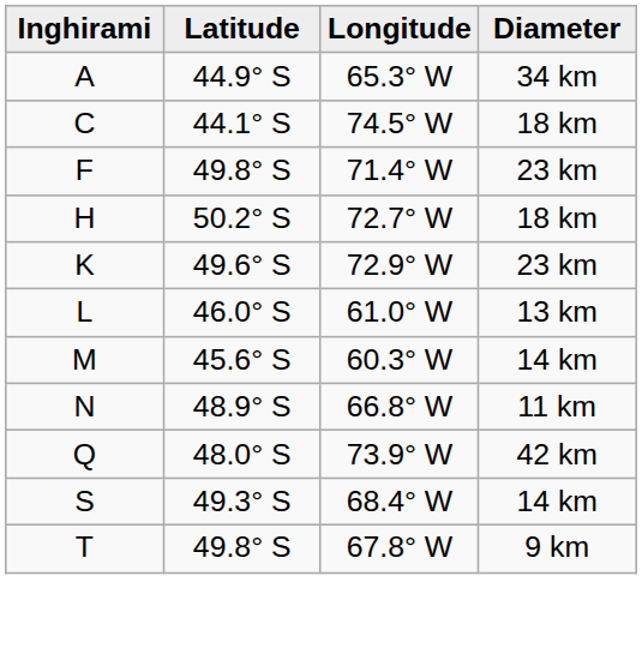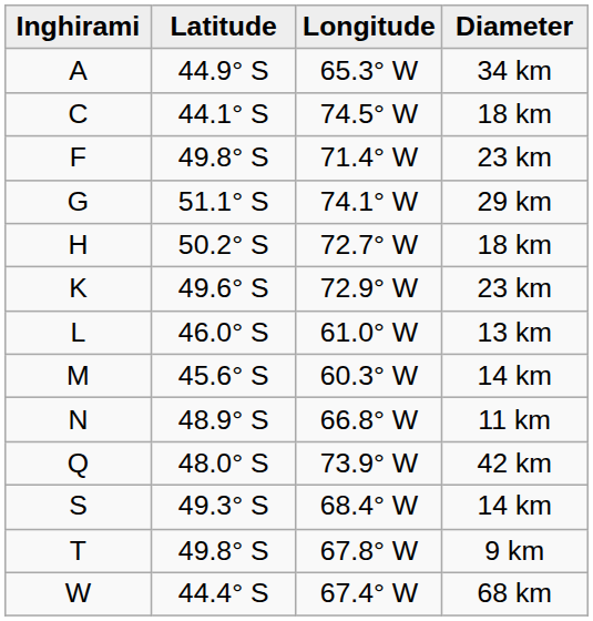 <table class="wikitable">
 <tr>
 <th width="25%" style="background:#eeeeee;">Inghirami</th>
 <th width="25%" style="background:#eeeeee;">Latitude</th>
 <th width="25%" style="background:#eeeeee;">Longitude</th>
 <th width="25%" style="background:#eeeeee;">Diameter</th>
 </tr>
 <tr>
 <td align="center">A</td>
 <td align="center">44.9° S</td>
 <td align="center">65.3° W</td>
 <td align="center">34 km</td>
 </tr>
 <tr>
 <td align="center">C</td>
 <td align="center">44.1° S</td>
 <td align="center">74.5° W</td>
 <td align="center">18 km</td>
 </tr>
 <tr>
 <td align="center">F</td>
 <td align="center">49.8° S</td>
 <td align="center">71.4° W</td>
 <td align="center">23 km</td>
+</tr>
+<tr>
+<td align="center">G</td>
+<td align="center">51.1° S</td>
+<td align="center">74.1° W</td>
+<td align="center">29 km</td>
 </tr>
 <tr>
 <td align="center">H</td>
 <td align="center">50.2° S</td>
 <td align="center">72.7° W</td>
 <td align="center">18 km</td>
 </tr>
 <tr>
 <td align="center">K</td>
 <td align="center">49.6° S</td>
 <td align="center">72.9° W</td>
 <td align="center">23 km</td>
 </tr>
 <tr>
 <td align="center">L</td>
 <td align="center">46.0° S</td>
 <td align="center">61.0° W</td>
 <td align="center">13 km</td>
 </tr>
 <tr>
 <td align="center">M</td>
 <td align="center">45.6° S</td>
 <td align="center">60.3° W</td>
 <td align="center">14 km</td>
 </tr>
 <tr>
 <td align="center">N</td>
 <td align="center">48.9° S</td>
 <td align="center">66.8° W</td>
 <td align="center">11 km</td>
 </tr>
 <tr>
 <td align="center">Q</td>
 <td align="center">48.0° S</td>
 <td align="center">73.9° W</td>
 <td align="center">42 km</td>
 </tr>
 <tr>
 <td align="center">S</td>
 <td align="center">49.3° S</td>
 <td align="center">68.4° W</td>
 <td align="center">14 km</td>
 </tr>
 <tr>
 <td align="center">T</td>
 <td align="center">49.8° S</td>
 <td align="center">67.8° W</td>
 <td align="center">9 km</td>
 </tr>
+<tr>
+<td align="center">W</td>
+<td align="center">44.4° S</td>
+<td align="center">67.4° W</td>
+<td align="center">68 km</td>
+</tr>
 </table>
